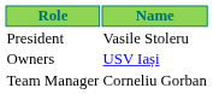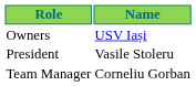 <table class="toccolours">
 <tr>
 <th style="background:#8ed555;color:#007072;border:1px solid #007072;">Role</th>
 <th style="background:#8ed555;color:#007072;border:1px solid #007072;">Name</th>
 </tr>
 <tr>
+<td>Owners</td>
+<td> <a href='#'>USV Iași</a></td>
+</tr>
+<tr>
 <td>President</td>
 <td> Vasile Stoleru</td>
-</tr>
-<tr>
-<td>Owners</td>
-<td> <a href='#'>USV Iași</a></td>
 </tr>
 <tr>
 <td>Team Manager</td>
 <td> Corneliu Gorban</td>
 </tr>
 </table>
